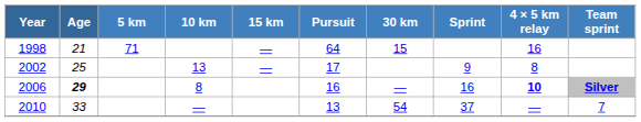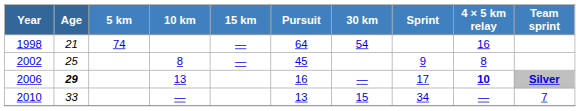 <table class="wikitable" style="font-size:95%; text-align:center; border:grey solid 1px; border-collapse:collapse; background:#ffffff;">
 <tr>
 <th style="background-color:#369; color:white; width:60px;"> Year </th>
 <th style="background-color:#369; color:white; width:40px;"> Age </th>
 <th style="background-color:#4180be; color:white; width:75px;"> 5 km </th>
 <th style="background-color:#4180be; color:white; width:75px;"> 10 km </th>
 <th style="background-color:#4180be; color:white; width:75px;"> 15 km </th>
 <th style="background-color:#4180be; color:white; width:75px;"> Pursuit </th>
 <th style="background-color:#4180be; color:white; width:75px;"> 30 km </th>
 <th style="background-color:#4180be; color:white; width:75px;"> Sprint </th>
 <th style="background-color:#4180be; color:white; width:75px;"> 4 × 5 km <br> relay </th>
 <th style="background-color:#4180be; color:white; width:75px;"> Team <br> sprint </th>
 </tr>
 <tr>
 <td><a href='#'>1998</a></td>
 <td><em>21</em></td>
-<td><a href='#'>71</a></td>
+<td><a href='#'>74</a></td>
 <td></td>
 <td><a href='#'>—</a></td>
 <td><a href='#'>64</a></td>
-<td><a href='#'>15</a></td>
+<td><a href='#'>54</a></td>
 <td></td>
 <td><a href='#'>16</a></td>
 <td></td>
 </tr>
 <tr>
 <td><a href='#'>2002</a></td>
 <td><em>25</em></td>
 <td></td>
-<td><a href='#'>13</a></td>
+<td><a href='#'>8</a></td>
 <td><a href='#'>—</a></td>
-<td><a href='#'>17</a></td>
+<td><a href='#'>45</a></td>
 <td><a href='#'></a></td>
 <td><a href='#'>9</a></td>
 <td><a href='#'>8</a></td>
 <td></td>
 </tr>
 <tr>
 <td><a href='#'>2006</a></td>
 <td><strong><em>29</em></strong></td>
 <td></td>
-<td><a href='#'>8</a></td>
+<td><a href='#'>13</a></td>
 <td></td>
 <td><a href='#'>16</a></td>
 <td><a href='#'>—</a></td>
-<td><a href='#'>16</a></td>
+<td><a href='#'>17</a></td>
 <td><strong><a href='#'>10</a></strong></td>
 <td style="background:silver;"><a href='#'><strong>Silver</strong></a></td>
 </tr>
 <tr>
 <td><a href='#'>2010</a></td>
 <td><em>33</em></td>
 <td></td>
 <td><a href='#'>—</a></td>
 <td></td>
 <td><a href='#'>13</a></td>
-<td><a href='#'>54</a></td>
-<td><a href='#'>37</a></td>
+<td><a href='#'>15</a></td>
+<td><a href='#'>34</a></td>
 <td><a href='#'>—</a></td>
 <td><a href='#'>7</a></td>
 </tr>
 <tr>
 </tr>
 </table>
